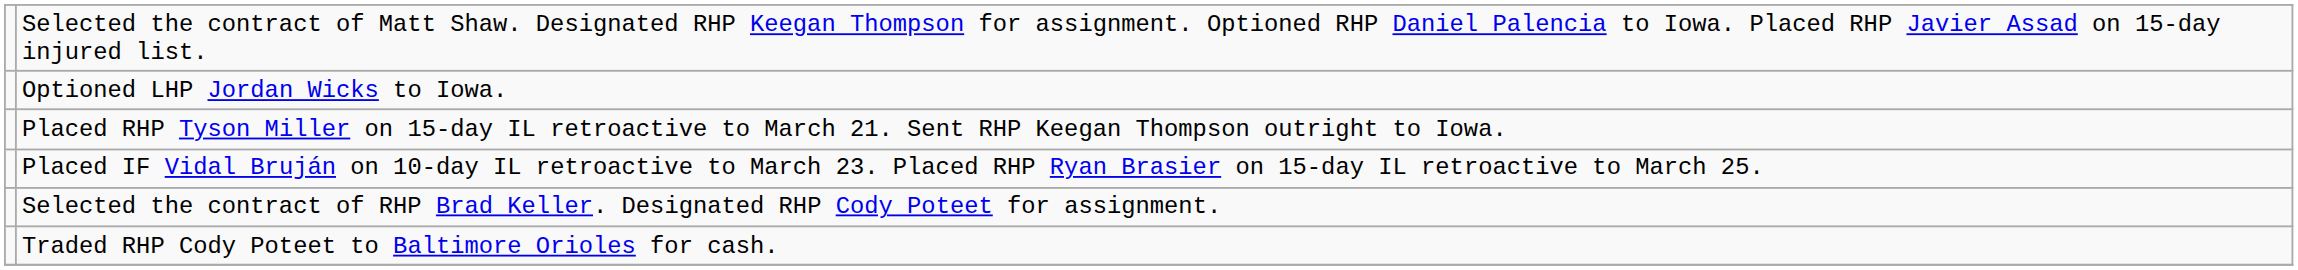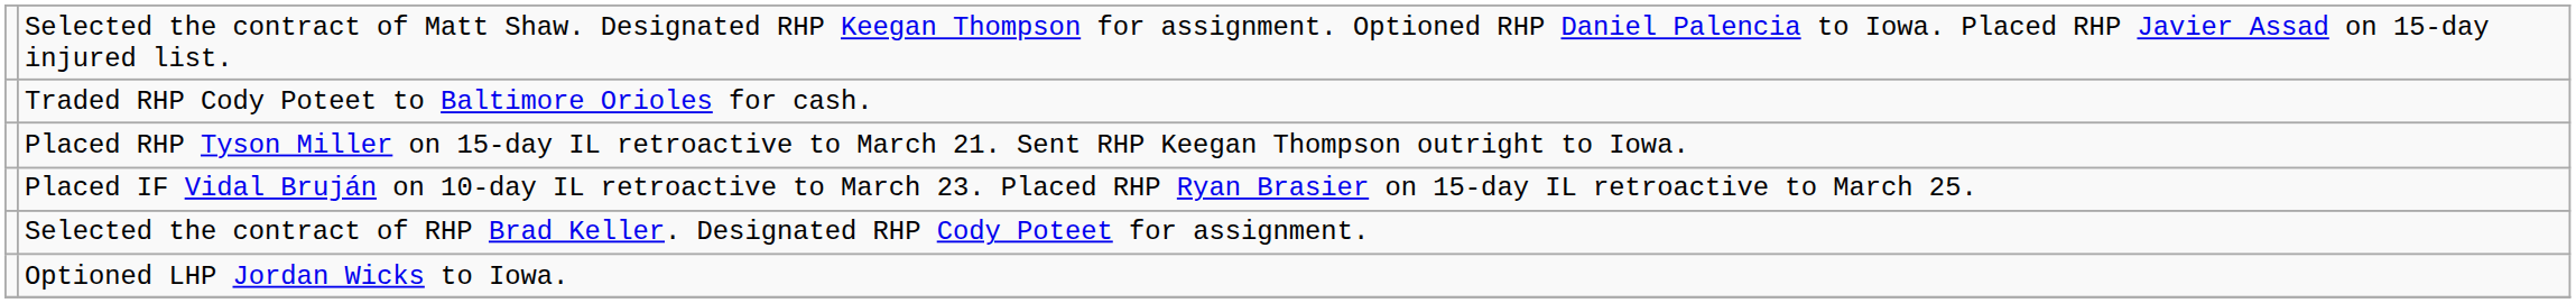 <table class="wikitable">
 <tr>
 <td></td>
 <td>Selected the contract of Matt Shaw. Designated RHP <a href='#'>Keegan Thompson</a> for assignment. Optioned RHP <a href='#'>Daniel Palencia</a> to Iowa. Placed RHP <a href='#'>Javier Assad</a> on 15-day injured list.</td>
 </tr>
 <tr>
 <td></td>
-<td>Optioned LHP <a href='#'>Jordan Wicks</a> to Iowa.</td>
+<td>Traded RHP Cody Poteet to <a href='#'>Baltimore Orioles</a> for cash.</td>
 </tr>
 <tr>
 <td></td>
 <td>Placed RHP <a href='#'>Tyson Miller</a> on 15-day IL retroactive to March 21. Sent RHP Keegan Thompson outright to Iowa.</td>
 </tr>
 <tr>
 <td></td>
 <td>Placed IF <a href='#'>Vidal Bruján</a> on 10-day IL retroactive to March 23. Placed RHP <a href='#'>Ryan Brasier</a> on 15-day IL retroactive to March 25.</td>
 </tr>
 <tr>
 <td></td>
 <td>Selected the contract of RHP <a href='#'>Brad Keller</a>. Designated RHP <a href='#'>Cody Poteet</a> for assignment.</td>
 </tr>
 <tr>
 <td></td>
-<td>Traded RHP Cody Poteet to <a href='#'>Baltimore Orioles</a> for cash.</td>
+<td>Optioned LHP <a href='#'>Jordan Wicks</a> to Iowa.</td>
 </tr>
 <tr>
 </tr>
 </table>
